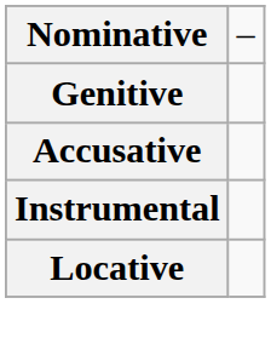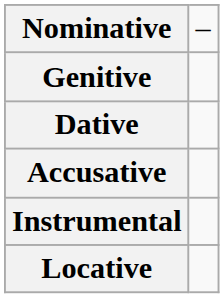 <table class="wikitable">
 <tr>
 <th>Nominative</th>
 <td>–</td>
 </tr>
 <tr>
 <th>Genitive</th>
+<td></td>
+</tr>
+<tr>
+<th>Dative</th>
 <td></td>
 </tr>
 <tr>
 <th>Accusative</th>
 <td></td>
 </tr>
 <tr>
 <th>Instrumental</th>
 <td></td>
 </tr>
 <tr>
 <th>Locative</th>
 <td></td>
 </tr>
 </table>
